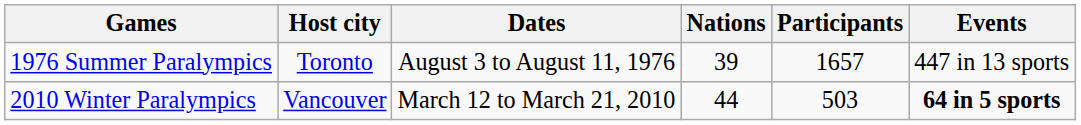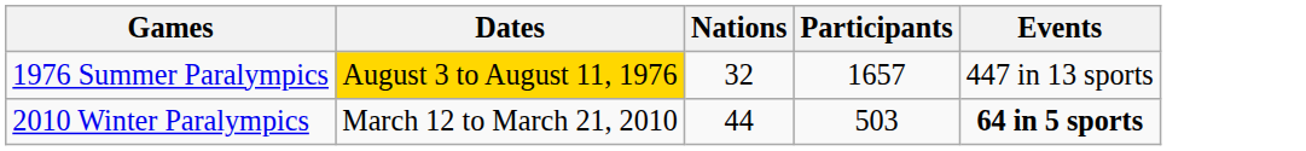 <table class="wikitable" style="text-align:center">
 <tr>
 <th>Games</th>
-<th>Host city</th>
 <th>Dates</th>
 <th>Nations</th>
 <th>Participants</th>
 <th>Events</th>
 </tr>
 <tr>
 <td align=left><a href='#'>1976 Summer Paralympics</a></td>
-<td><a href='#'>Toronto</a></td>
-<td>August 3 to August 11, 1976</td>
-<td>39</td>
+<td style="background: gold;">August 3 to August 11, 1976</td>
+<td>32</td>
 <td>1657</td>
 <td>447 in 13 sports</td>
 </tr>
 <tr>
 <td align=left><a href='#'>2010 Winter Paralympics</a></td>
-<td><a href='#'>Vancouver</a></td>
 <td>March 12 to March 21, 2010</td>
 <td>44</td>
 <td>503</td>
 <td><strong>64 in 5 sports</strong></td>
 </tr>
 </table>
